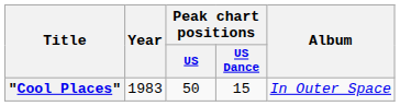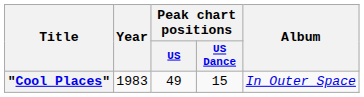 <table class="wikitable plainrowheaders" style="text-align:center;">
 <tr>
 <th rowspan="2">Title</th>
 <th rowspan="2">Year</th>
 <th colspan="2">Peak chart positions</th>
 <th rowspan="2">Album</th>
 </tr>
 <tr style="font-size:smaller;">
 <th style="width:40px;"><a href='#'>US</a></th>
 <th style="width:40px;"><a href='#'>US Dance</a></th>
 </tr>
 <tr>
 <th scope="row">"<a href='#'>Cool Places</a>"<br></th>
 <td>1983</td>
-<td>50</td>
+<td>49</td>
 <td>15</td>
 <td style="text-align:left;"><em><a href='#'>In Outer Space</a></em></td>
 </tr>
 </table>
